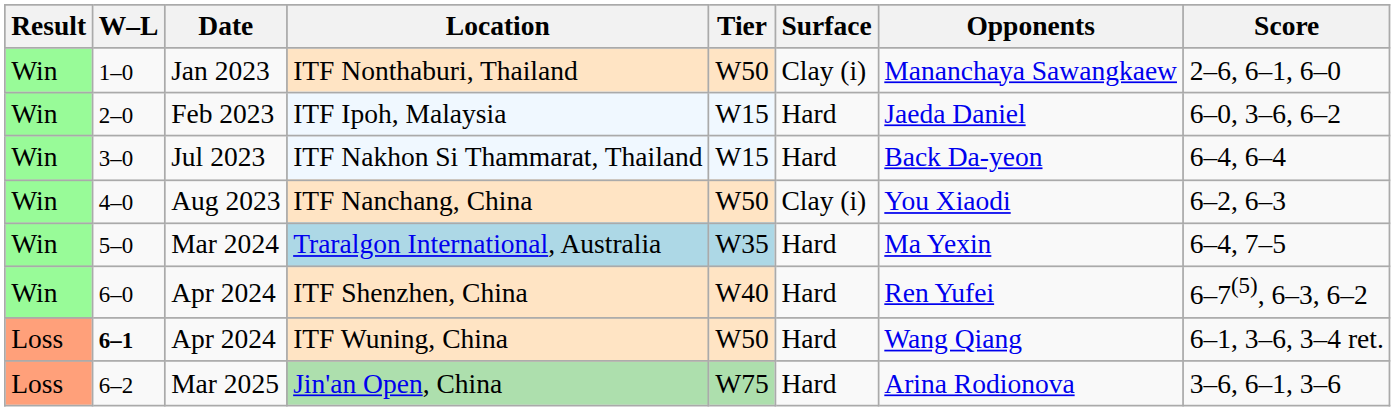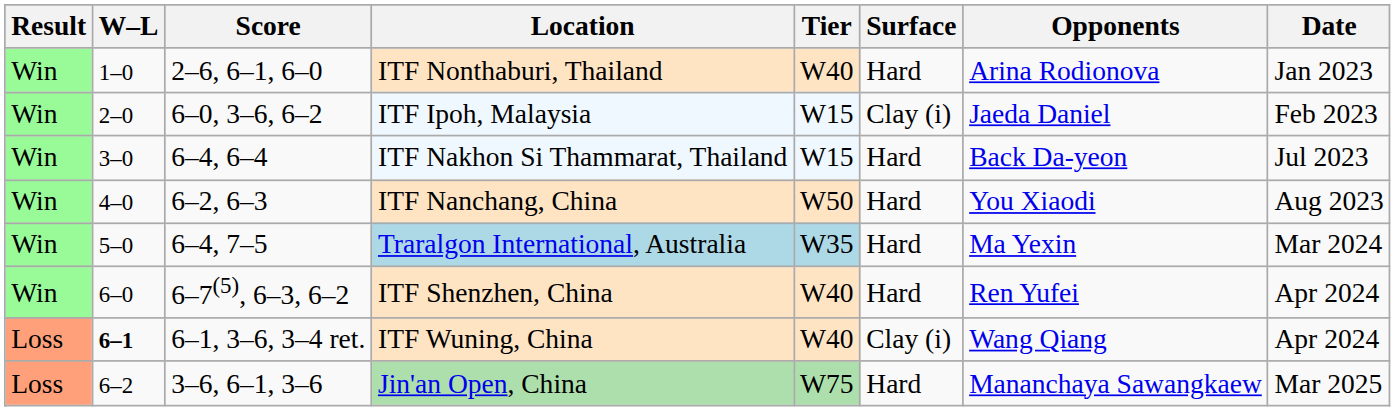 <table class="sortable wikitable">
 <tr>
 <th>Result</th>
 <th class="unsortable">W–L</th>
-<th>Date</th>
+<th class="unsortable">Score</th>
 <th>Location</th>
 <th>Tier</th>
 <th>Surface</th>
 <th>Opponents</th>
-<th class="unsortable">Score</th>
+<th>Date</th>
 </tr>
 <tr>
 <td style="background:#98fb98;">Win</td>
 <td><small>1–0</small></td>
+<td>2–6, 6–1, 6–0</td>
+<td style="background:#ffe4c4;">ITF Nonthaburi, Thailand</td>
+<td style="background:#ffe4c4;">W40</td>
+<td>Hard</td>
+<td> <a href='#'>Arina Rodionova</a></td>
 <td>Jan 2023</td>
-<td style="background:#ffe4c4;">ITF Nonthaburi, Thailand</td>
-<td style="background:#ffe4c4;">W50</td>
-<td>Clay (i)</td>
-<td> <a href='#'>Mananchaya Sawangkaew</a></td>
-<td>2–6, 6–1, 6–0</td>
 </tr>
 <tr>
 <td style="background:#98fb98;">Win</td>
 <td><small>2–0</small></td>
-<td>Feb 2023</td>
+<td>6–0, 3–6, 6–2</td>
 <td style="background:#f0f8ff;">ITF Ipoh, Malaysia</td>
 <td style="background:#f0f8ff;">W15</td>
-<td>Hard</td>
+<td>Clay (i)</td>
 <td> <a href='#'>Jaeda Daniel</a></td>
-<td>6–0, 3–6, 6–2</td>
+<td>Feb 2023</td>
 </tr>
 <tr>
 <td style="background:#98fb98;">Win</td>
 <td><small>3–0</small></td>
-<td>Jul 2023</td>
+<td>6–4, 6–4</td>
 <td style="background:#f0f8ff;">ITF Nakhon Si Thammarat, Thailand</td>
 <td style="background:#f0f8ff;">W15</td>
 <td>Hard</td>
 <td> <a href='#'>Back Da-yeon</a></td>
-<td>6–4, 6–4</td>
+<td>Jul 2023</td>
 </tr>
 <tr>
 <td style="background:#98fb98;">Win</td>
 <td><small>4–0</small></td>
-<td>Aug 2023</td>
+<td>6–2, 6–3</td>
 <td style="background:#ffe4c4;">ITF Nanchang, China</td>
 <td style="background:#ffe4c4;">W50</td>
-<td>Clay (i)</td>
+<td>Hard</td>
 <td> <a href='#'>You Xiaodi</a></td>
-<td>6–2, 6–3</td>
+<td>Aug 2023</td>
 </tr>
 <tr>
 <td style="background:#98fb98;">Win</td>
 <td><small>5–0</small></td>
-<td>Mar 2024</td>
+<td>6–4, 7–5</td>
 <td style="background:lightblue;"><a href='#'>Traralgon International</a>, Australia</td>
 <td style="background:lightblue;">W35</td>
 <td>Hard</td>
 <td> <a href='#'>Ma Yexin</a></td>
-<td>6–4, 7–5</td>
+<td>Mar 2024</td>
 </tr>
 <tr>
 <td style="background:#98fb98;">Win</td>
 <td><small>6–0</small></td>
-<td>Apr 2024</td>
+<td>6–7<sup>(5)</sup>, 6–3, 6–2</td>
 <td style="background:#ffe4c4;">ITF Shenzhen, China</td>
 <td style="background:#ffe4c4;">W40</td>
 <td>Hard</td>
 <td> <a href='#'>Ren Yufei</a></td>
-<td>6–7<sup>(5)</sup>, 6–3, 6–2</td>
+<td>Apr 2024</td>
 </tr>
 <tr>
 <td style="background:#ffa07a;">Loss</td>
 <td><strong><small>6–1</small></strong></td>
+<td>6–1, 3–6, 3–4 ret.</td>
+<td style="background:#ffe4c4;">ITF Wuning, China</td>
+<td style="background:#ffe4c4;">W40</td>
+<td>Clay (i)</td>
+<td> <a href='#'>Wang Qiang</a></td>
 <td>Apr 2024</td>
-<td style="background:#ffe4c4;">ITF Wuning, China</td>
-<td style="background:#ffe4c4;">W50</td>
-<td>Hard</td>
-<td> <a href='#'>Wang Qiang</a></td>
-<td>6–1, 3–6, 3–4 ret.</td>
 </tr>
 <tr>
 <td style="background:#ffa07a;">Loss</td>
 <td><small>6–2</small></td>
-<td>Mar 2025</td>
+<td>3–6, 6–1, 3–6</td>
 <td bgcolor=addfad><a href='#'>Jin'an Open</a>, China</td>
 <td bgcolor=addfad>W75</td>
 <td>Hard</td>
-<td> <a href='#'>Arina Rodionova</a></td>
-<td>3–6, 6–1, 3–6</td>
+<td> <a href='#'>Mananchaya Sawangkaew</a></td>
+<td>Mar 2025</td>
 </tr>
 </table>
